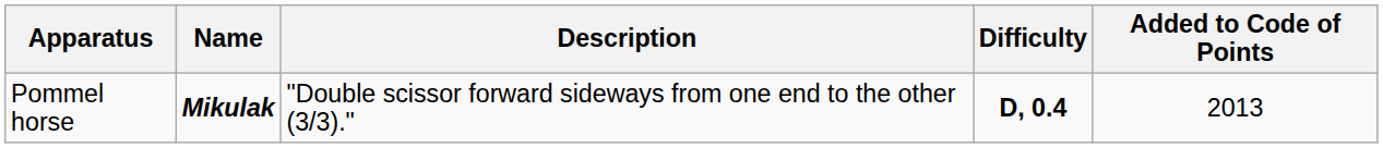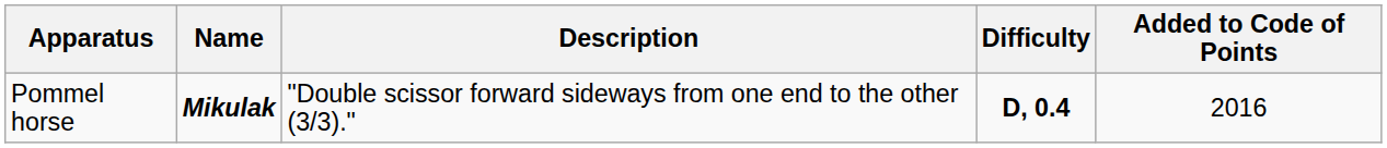 <table class="wikitable">
 <tr>
 <th scope="col">Apparatus</th>
 <th scope="col">Name</th>
 <th scope="col">Description</th>
 <th scope="col">Difficulty</th>
 <th scope="col">Added to Code of Points</th>
 </tr>
 <tr>
 <td>Pommel horse</td>
 <td><strong><em>Mikulak</em></strong></td>
 <td>"Double scissor forward sideways from one end to the other (3/3)."</td>
 <td align=center><strong>D, 0.4</strong></td>
-<td align=center>2013</td>
+<td align=center>2016</td>
 </tr>
 </table>
